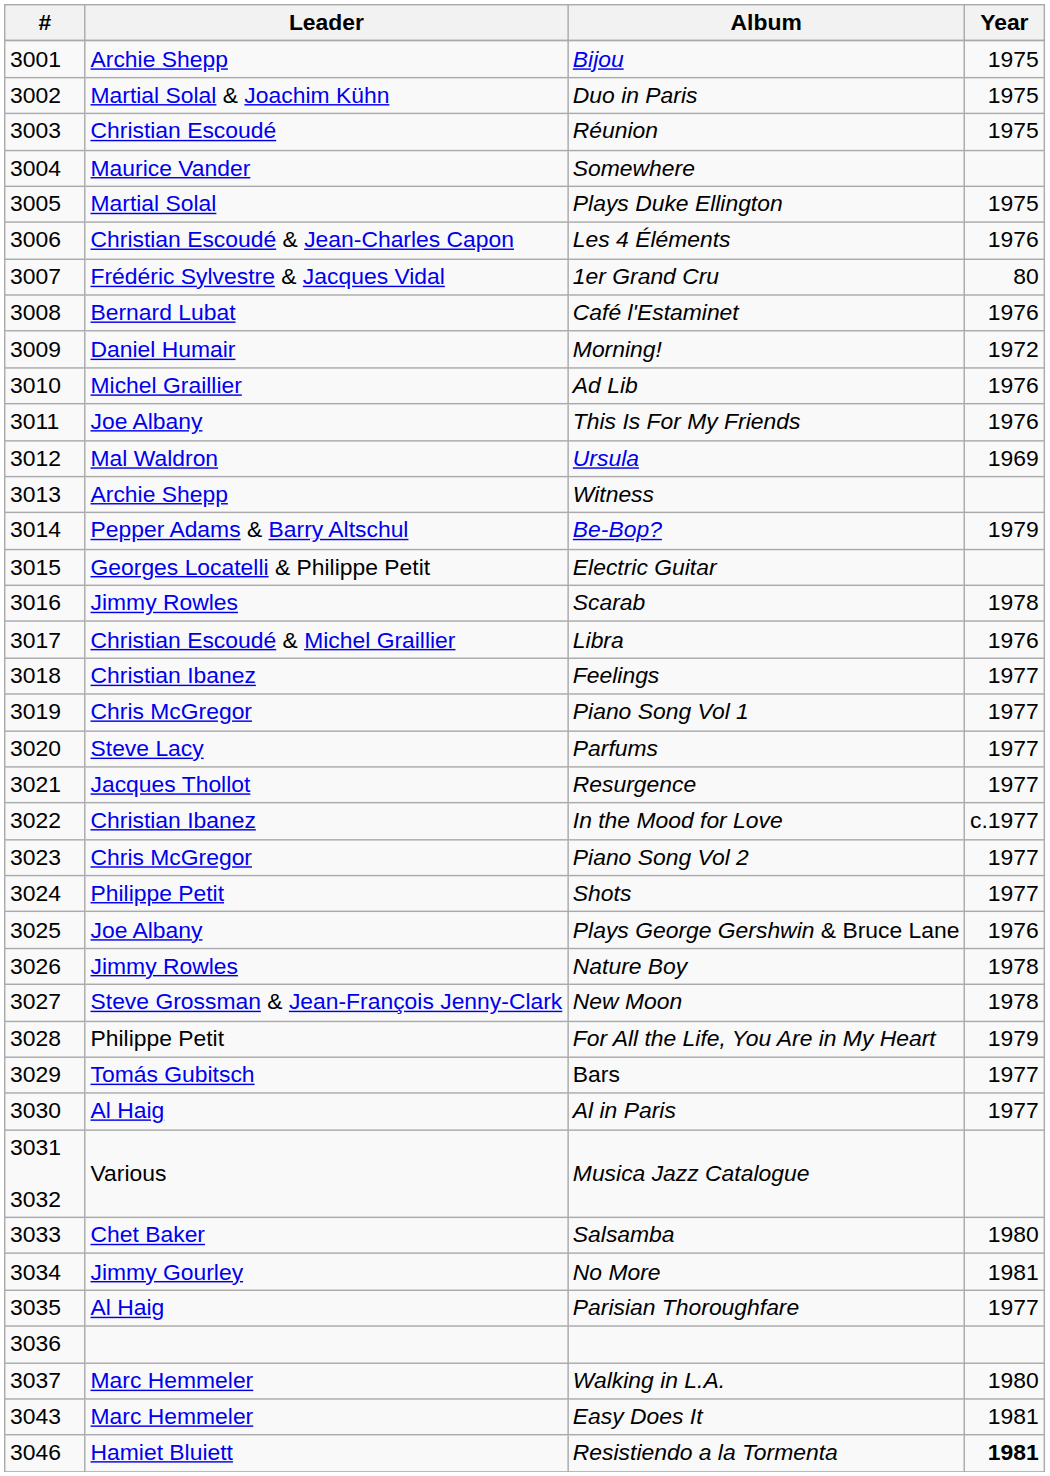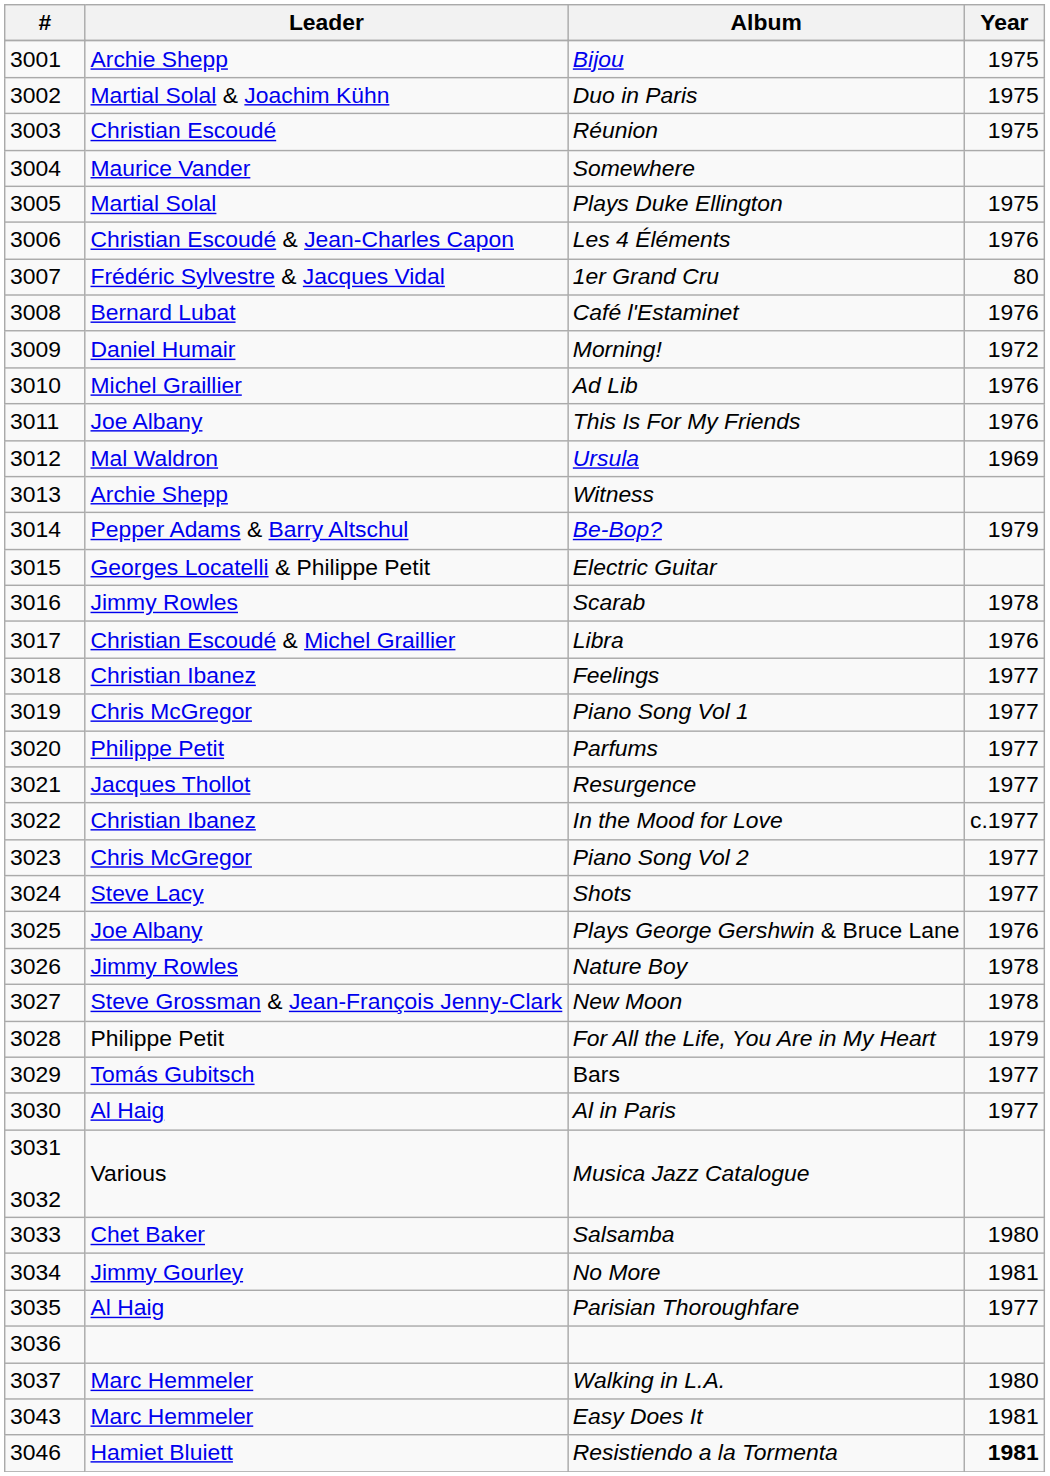 <table class="wikitable sortable">
 <tr>
 <th>#</th>
 <th>Leader</th>
 <th>Album</th>
 <th>Year</th>
 </tr>
 <tr>
 </tr>
 <tr>
 <td>3001   </td>
 <td><a href='#'>Archie Shepp</a></td>
 <td><em><a href='#'>Bijou</a></em></td>
 <td align="right">1975</td>
 </tr>
 <tr>
 <td>3002</td>
 <td><a href='#'>Martial Solal</a>  & <a href='#'>Joachim Kühn</a></td>
 <td><em>Duo in Paris</em></td>
 <td align="right">1975</td>
 </tr>
 <tr>
 <td>3003</td>
 <td><a href='#'>Christian Escoudé</a></td>
 <td><em>Réunion</em></td>
 <td align="right">1975</td>
 </tr>
 <tr>
 <td>3004</td>
 <td><a href='#'>Maurice Vander</a></td>
 <td><em>Somewhere</em></td>
 <td align="right"><br></td>
 </tr>
 <tr>
 <td>3005</td>
 <td><a href='#'>Martial Solal</a></td>
 <td><em>Plays Duke Ellington</em></td>
 <td align="right">1975</td>
 </tr>
 <tr>
 <td>3006</td>
 <td><a href='#'>Christian Escoudé</a> & <a href='#'>Jean-Charles Capon</a></td>
 <td><em>Les 4 Éléments</em></td>
 <td align="right">1976</td>
 </tr>
 <tr>
 <td>3007</td>
 <td><a href='#'>Frédéric Sylvestre</a> & <a href='#'>Jacques Vidal</a></td>
 <td><em>1er Grand Cru</em></td>
 <td align="right">80</td>
 </tr>
 <tr>
 <td>3008</td>
 <td><a href='#'>Bernard Lubat</a></td>
 <td><em>Café l'Estaminet</em></td>
 <td align="right">1976</td>
 </tr>
 <tr>
 <td>3009</td>
 <td><a href='#'>Daniel Humair</a></td>
 <td><em>Morning!</em></td>
 <td align="right">1972</td>
 </tr>
 <tr>
 <td>3010</td>
 <td><a href='#'>Michel Graillier</a></td>
 <td><em>Ad Lib</em></td>
 <td align="right">1976</td>
 </tr>
 <tr>
 <td>3011</td>
 <td><a href='#'>Joe Albany</a></td>
 <td><em>This Is For My Friends</em></td>
 <td align="right">1976</td>
 </tr>
 <tr>
 <td>3012</td>
 <td><a href='#'>Mal Waldron</a></td>
 <td><em><a href='#'>Ursula</a></em></td>
 <td align="right">1969</td>
 </tr>
 <tr>
 <td>3013</td>
 <td><a href='#'>Archie Shepp</a></td>
 <td><em>Witness</em></td>
 <td align="right"><br></td>
 </tr>
 <tr>
 <td>3014</td>
 <td><a href='#'>Pepper Adams</a> & <a href='#'>Barry Altschul</a></td>
 <td><em><a href='#'>Be-Bop?</a></em></td>
 <td align="right">1979</td>
 </tr>
 <tr>
 <td>3015</td>
 <td><a href='#'>Georges Locatelli</a> & Philippe Petit</td>
 <td><em>Electric Guitar</em></td>
 <td align="right"><br></td>
 </tr>
 <tr>
 <td>3016</td>
 <td><a href='#'>Jimmy Rowles</a></td>
 <td><em>Scarab</em></td>
 <td align="right">1978</td>
 </tr>
 <tr>
 <td>3017</td>
 <td><a href='#'>Christian Escoudé</a> & <a href='#'>Michel Graillier</a></td>
 <td><em>Libra</em></td>
 <td align="right">1976</td>
 </tr>
 <tr>
 <td>3018</td>
 <td><a href='#'>Christian Ibanez</a></td>
 <td><em>Feelings</em></td>
 <td align="right">1977</td>
 </tr>
 <tr>
 <td>3019</td>
 <td><a href='#'>Chris McGregor</a></td>
 <td><em>Piano Song Vol 1</em></td>
 <td align="right">1977</td>
 </tr>
 <tr>
 <td>3020</td>
-<td><a href='#'>Steve Lacy</a></td>
+<td><a href='#'>Philippe Petit</a></td>
 <td><em>Parfums</em></td>
 <td align="right">1977</td>
 </tr>
 <tr>
 <td>3021</td>
 <td><a href='#'>Jacques Thollot</a></td>
 <td><em>Resurgence</em></td>
 <td align="right">1977</td>
 </tr>
 <tr>
 <td>3022</td>
 <td><a href='#'>Christian Ibanez</a></td>
 <td><em>In the Mood for Love</em></td>
 <td align="right">c.1977</td>
 </tr>
 <tr>
 <td>3023</td>
 <td><a href='#'>Chris McGregor</a></td>
 <td><em>Piano Song Vol 2</em></td>
 <td align="right">1977</td>
 </tr>
 <tr>
 <td>3024</td>
-<td><a href='#'>Philippe Petit</a></td>
+<td><a href='#'>Steve Lacy</a></td>
 <td><em>Shots</em></td>
 <td align="right">1977</td>
 </tr>
 <tr>
 <td>3025</td>
 <td><a href='#'>Joe Albany</a></td>
 <td><em>Plays George Gershwin</em> & Bruce Lane</td>
 <td align="right">1976</td>
 </tr>
 <tr>
 <td>3026</td>
 <td><a href='#'>Jimmy Rowles</a></td>
 <td><em>Nature Boy</em></td>
 <td align="right">1978</td>
 </tr>
 <tr>
 <td>3027</td>
 <td><a href='#'>Steve Grossman</a> & <a href='#'>Jean-François Jenny-Clark</a></td>
 <td><em>New Moon</em></td>
 <td align="right">1978</td>
 </tr>
 <tr>
 <td>3028</td>
 <td>Philippe Petit</td>
 <td><em>For All the Life, You Are in My Heart</em></td>
 <td align="right">1979</td>
 </tr>
 <tr>
 <td>3029</td>
 <td><a href='#'>Tomás Gubitsch</a></td>
 <td>Bars</td>
 <td align="right">1977</td>
 </tr>
 <tr>
 <td>3030</td>
 <td><a href='#'>Al Haig</a></td>
 <td><em>Al in Paris</em></td>
 <td align="right">1977</td>
 </tr>
 <tr>
 <td>3031<br><br>3032</td>
 <td>Various</td>
 <td><em>Musica Jazz Catalogue</em></td>
 <td align="right"><br></td>
 </tr>
 <tr>
 <td>3033</td>
 <td><a href='#'>Chet Baker</a></td>
 <td><em>Salsamba</em></td>
 <td align="right">1980</td>
 </tr>
 <tr>
 <td>3034</td>
 <td><a href='#'>Jimmy Gourley</a></td>
 <td><em>No More</em></td>
 <td align="right">1981</td>
 </tr>
 <tr>
 <td>3035</td>
 <td><a href='#'>Al Haig</a></td>
 <td><em>Parisian Thoroughfare</em></td>
 <td align="right">1977</td>
 </tr>
 <tr>
 <td>3036</td>
 <td><br></td>
 <td><br></td>
 <td align="right"><br></td>
 </tr>
 <tr>
 <td>3037</td>
 <td><a href='#'>Marc Hemmeler</a></td>
 <td><em>Walking in L.A.</em></td>
 <td align="right">1980</td>
 </tr>
 <tr>
 <td>3043</td>
 <td><a href='#'>Marc Hemmeler</a></td>
 <td><em>Easy Does It</em></td>
 <td align="right">1981</td>
 </tr>
 <tr>
 <td>3046</td>
 <td><a href='#'>Hamiet Bluiett</a></td>
 <td><em>Resistiendo a la Tormenta</em></td>
 <td align="right"><strong>1981</strong></td>
 </tr>
 </table>
